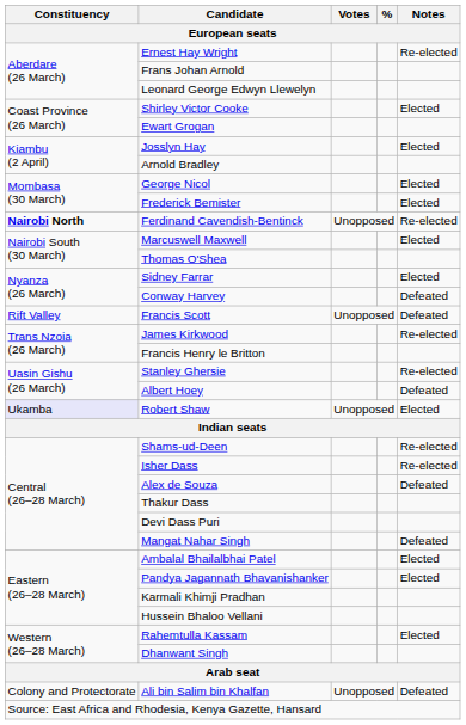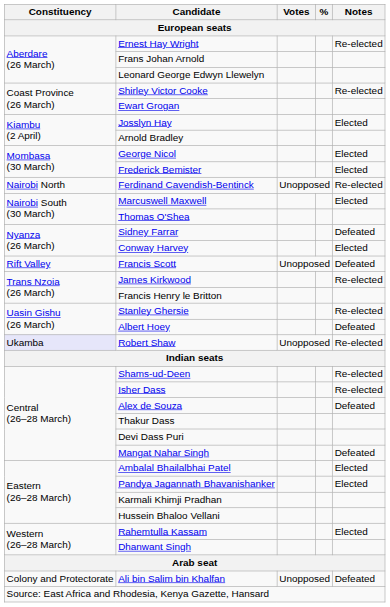 <table class=wikitable>
 <tr>
 <th>Constituency</th>
 <th>Candidate</th>
 <th>Votes</th>
 <th>%</th>
 <th>Notes</th>
 </tr>
 <tr>
 <th colspan=5>European seats</th>
 </tr>
 <tr>
 <td rowspan=3><a href='#'>Aberdare</a><br>(26 March)</td>
 <td><a href='#'>Ernest Hay Wright</a></td>
 <td></td>
 <td></td>
 <td>Re-elected</td>
 </tr>
 <tr>
 <td>Frans Johan Arnold</td>
 <td></td>
 <td></td>
 <td></td>
 </tr>
 <tr>
 <td>Leonard George Edwyn Llewelyn</td>
 <td></td>
 <td></td>
 <td></td>
 </tr>
 <tr>
 <td rowspan=2>Coast Province<br>(26 March)</td>
 <td><a href='#'>Shirley Victor Cooke</a></td>
 <td></td>
 <td></td>
-<td>Elected</td>
+<td>Re-elected</td>
 </tr>
 <tr>
 <td><a href='#'>Ewart Grogan</a></td>
 <td></td>
 <td></td>
 <td></td>
 </tr>
 <tr>
 <td rowspan=2><a href='#'>Kiambu</a><br>(2 April)</td>
 <td><a href='#'>Josslyn Hay</a></td>
 <td></td>
 <td></td>
 <td>Elected</td>
 </tr>
 <tr>
 <td>Arnold Bradley</td>
 <td></td>
 <td></td>
 <td></td>
 </tr>
 <tr>
 <td rowspan=2><a href='#'>Mombasa</a><br>(30 March)</td>
 <td><a href='#'>George Nicol</a></td>
 <td></td>
 <td></td>
 <td>Elected</td>
 </tr>
 <tr>
 <td><a href='#'>Frederick Bemister</a></td>
 <td></td>
 <td></td>
 <td>Elected</td>
 </tr>
 <tr>
-<td><strong><a href='#'>Nairobi</a> North</strong></td>
+<td><a href='#'>Nairobi</a> North</td>
 <td><a href='#'>Ferdinand Cavendish-Bentinck</a></td>
 <td colspan=2 align=center>Unopposed</td>
 <td>Re-elected</td>
 </tr>
 <tr>
 <td rowspan=2><a href='#'>Nairobi</a> South<br>(30 March)</td>
 <td><a href='#'>Marcuswell Maxwell</a></td>
 <td></td>
 <td></td>
 <td>Elected</td>
 </tr>
 <tr>
 <td><a href='#'>Thomas O'Shea</a></td>
 <td></td>
 <td></td>
 <td></td>
 </tr>
 <tr>
 <td rowspan=2><a href='#'>Nyanza</a><br>(26 March)</td>
 <td><a href='#'>Sidney Farrar</a></td>
 <td></td>
 <td></td>
-<td>Elected</td>
+<td>Defeated</td>
 </tr>
 <tr>
 <td><a href='#'>Conway Harvey</a></td>
 <td></td>
 <td></td>
-<td>Defeated</td>
+<td>Elected</td>
 </tr>
 <tr>
 <td><a href='#'>Rift Valley</a></td>
 <td><a href='#'>Francis Scott</a></td>
 <td colspan=2 align=center>Unopposed</td>
 <td>Defeated</td>
 </tr>
 <tr>
 <td rowspan=2><a href='#'>Trans Nzoia</a><br>(26 March)</td>
 <td><a href='#'>James Kirkwood</a></td>
 <td></td>
 <td></td>
 <td>Re-elected</td>
 </tr>
 <tr>
 <td>Francis Henry le Britton</td>
 <td></td>
 <td></td>
 <td></td>
 </tr>
 <tr>
 <td rowspan=2><a href='#'>Uasin Gishu</a><br>(26 March)</td>
 <td><a href='#'>Stanley Ghersie</a></td>
 <td></td>
 <td></td>
 <td>Re-elected</td>
 </tr>
 <tr>
 <td><a href='#'>Albert Hoey</a></td>
 <td></td>
 <td></td>
 <td>Defeated</td>
 </tr>
 <tr>
 <td style="background: lavender;">Ukamba</td>
 <td><a href='#'>Robert Shaw</a></td>
 <td colspan=2 align=center>Unopposed</td>
-<td>Elected</td>
+<td>Re-elected</td>
 </tr>
 <tr>
 <th colspan=5>Indian seats</th>
 </tr>
 <tr>
 <td rowspan=6>Central<br>(26–28 March)</td>
 <td><a href='#'>Shams-ud-Deen</a></td>
 <td></td>
 <td></td>
 <td>Re-elected</td>
 </tr>
 <tr>
 <td><a href='#'>Isher Dass</a></td>
 <td></td>
 <td></td>
 <td>Re-elected</td>
 </tr>
 <tr>
 <td><a href='#'>Alex de Souza</a></td>
 <td></td>
 <td></td>
 <td>Defeated</td>
 </tr>
 <tr>
 <td>Thakur Dass</td>
 <td></td>
 <td></td>
 <td></td>
 </tr>
 <tr>
 <td>Devi Dass Puri</td>
 <td></td>
 <td></td>
 <td></td>
 </tr>
 <tr>
 <td><a href='#'>Mangat Nahar Singh</a></td>
 <td></td>
 <td></td>
 <td>Defeated</td>
 </tr>
 <tr>
 <td rowspan=4>Eastern<br>(26–28 March)</td>
 <td><a href='#'>Ambalal Bhailalbhai Patel</a></td>
 <td></td>
 <td></td>
 <td>Elected</td>
 </tr>
 <tr>
 <td><a href='#'>Pandya Jagannath Bhavanishanker</a></td>
 <td></td>
 <td></td>
 <td>Elected</td>
 </tr>
 <tr>
 <td>Karmali Khimji Pradhan</td>
 <td></td>
 <td></td>
 <td></td>
 </tr>
 <tr>
 <td>Hussein Bhaloo Vellani</td>
 <td></td>
 <td></td>
 <td></td>
 </tr>
 <tr>
 <td rowspan=2>Western<br>(26–28 March)</td>
 <td><a href='#'>Rahemtulla Kassam</a></td>
 <td></td>
 <td></td>
 <td>Elected</td>
 </tr>
 <tr>
 <td><a href='#'>Dhanwant Singh</a></td>
 <td></td>
 <td></td>
 <td></td>
 </tr>
 <tr>
 <th colspan=5>Arab seat</th>
 </tr>
 <tr>
 <td>Colony and Protectorate</td>
 <td><a href='#'>Ali bin Salim bin Khalfan</a></td>
 <td colspan=2 align=center>Unopposed</td>
 <td>Defeated</td>
 </tr>
 <tr>
 <td colspan=5>Source: East Africa and Rhodesia, Kenya Gazette, Hansard</td>
 </tr>
 </table>
